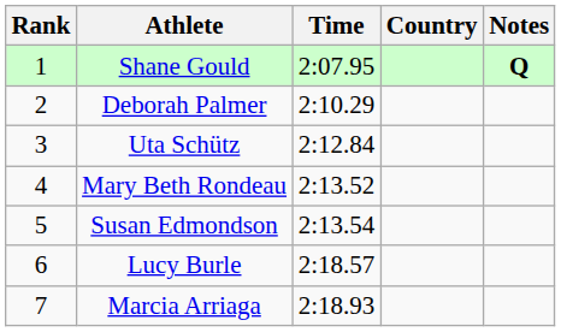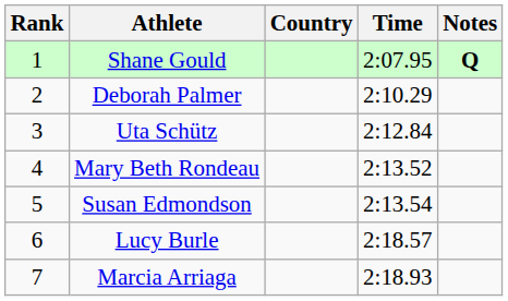 <table class="wikitable sortable" style="text-align:center">
 <tr>
 <th>Rank</th>
 <th>Athlete</th>
+<th>Country</th>
 <th>Time</th>
-<th>Country</th>
 <th>Notes</th>
 </tr>
 <tr bgcolor=ccffcc>
 <td>1</td>
 <td><a href='#'>Shane Gould</a></td>
+<td align=left></td>
 <td>2:07.95</td>
-<td align=left></td>
 <td><strong>Q</strong></td>
 </tr>
 <tr>
 <td>2</td>
 <td><a href='#'>Deborah Palmer</a></td>
+<td align=left></td>
 <td>2:10.29</td>
-<td align=left></td>
 <td><strong>  </strong></td>
 </tr>
 <tr>
 <td>3</td>
 <td><a href='#'>Uta Schütz</a></td>
+<td align=left></td>
 <td>2:12.84</td>
-<td align=left></td>
 <td><strong> </strong></td>
 </tr>
 <tr>
 <td>4</td>
 <td><a href='#'>Mary Beth Rondeau</a></td>
+<td align=left></td>
 <td>2:13.52</td>
-<td align=left></td>
 <td><strong> </strong></td>
 </tr>
 <tr>
 <td>5</td>
 <td><a href='#'>Susan Edmondson</a></td>
+<td align=left></td>
 <td>2:13.54</td>
-<td align=left></td>
 <td><strong> </strong></td>
 </tr>
 <tr>
 <td>6</td>
 <td><a href='#'>Lucy Burle</a></td>
+<td align=left></td>
 <td>2:18.57</td>
-<td align=left></td>
 <td><strong> </strong></td>
 </tr>
 <tr>
 <td>7</td>
 <td><a href='#'>Marcia Arriaga</a></td>
+<td align=left></td>
 <td>2:18.93</td>
-<td align=left></td>
 <td><strong> </strong></td>
 </tr>
 </table>
